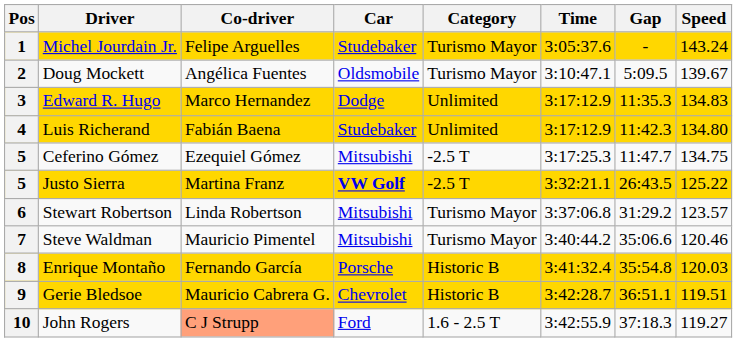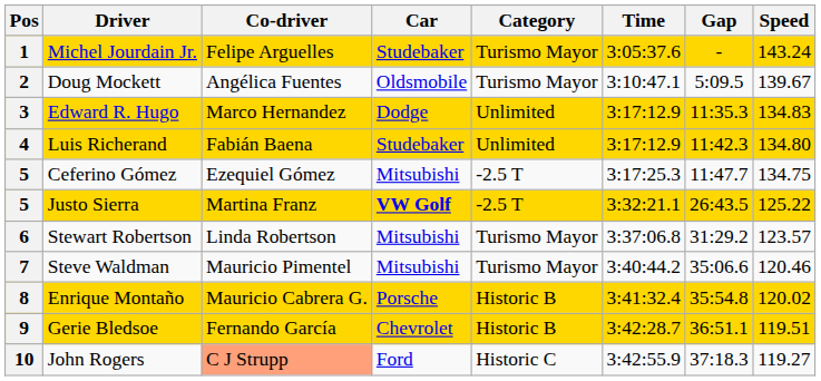 <table class="wikitable">
 <tr>
 <th>Pos</th>
 <th>Driver</th>
 <th>Co-driver</th>
 <th>Car</th>
 <th>Category</th>
 <th>Time</th>
 <th>Gap</th>
 <th>Speed</th>
 </tr>
 <tr style="background:gold;">
 <th>1</th>
 <td> <a href='#'>Michel Jourdain Jr.</a></td>
 <td> Felipe Arguelles</td>
 <td><a href='#'>Studebaker</a></td>
 <td>Turismo Mayor</td>
 <td align="center">3:05:37.6</td>
 <td align="center">-</td>
 <td align="center">143.24</td>
 </tr>
 <tr>
 <th>2</th>
 <td> Doug Mockett</td>
 <td> Angélica Fuentes</td>
 <td><a href='#'>Oldsmobile</a></td>
 <td>Turismo Mayor</td>
 <td align="center">3:10:47.1</td>
 <td align="center">5:09.5</td>
 <td align="center">139.67</td>
 </tr>
 <tr style="background:gold;">
 <th>3</th>
 <td> <a href='#'>Edward R. Hugo</a></td>
 <td> Marco Hernandez</td>
 <td><a href='#'>Dodge</a></td>
 <td>Unlimited</td>
 <td align="center">3:17:12.9</td>
 <td align="center">11:35.3</td>
 <td align="center">134.83</td>
 </tr>
 <tr style="background:gold;">
 <th>4</th>
 <td> Luis Richerand</td>
 <td> Fabián Baena</td>
 <td><a href='#'>Studebaker</a></td>
 <td>Unlimited</td>
 <td align="center">3:17:12.9</td>
 <td align="center">11:42.3</td>
 <td align="center">134.80</td>
 </tr>
 <tr>
 <th>5</th>
 <td> Ceferino Gómez</td>
 <td> Ezequiel Gómez</td>
 <td><a href='#'>Mitsubishi</a></td>
 <td>-2.5 T</td>
 <td align="center">3:17:25.3</td>
 <td align="center">11:47.7</td>
 <td align="center">134.75</td>
 </tr>
 <tr style="background:gold;">
 <th>5</th>
 <td> Justo Sierra</td>
 <td> Martina Franz</td>
 <td><strong><a href='#'>VW Golf</a></strong></td>
 <td>-2.5 T</td>
 <td align="center">3:32:21.1</td>
 <td align="center">26:43.5</td>
 <td align="center">125.22</td>
 </tr>
 <tr>
 <th>6</th>
 <td> Stewart Robertson</td>
 <td> Linda Robertson</td>
 <td><a href='#'>Mitsubishi</a></td>
 <td>Turismo Mayor</td>
 <td align="center">3:37:06.8</td>
 <td align="center">31:29.2</td>
 <td align="center">123.57</td>
 </tr>
 <tr>
 <th>7</th>
 <td> Steve Waldman</td>
 <td> Mauricio Pimentel</td>
 <td><a href='#'>Mitsubishi</a></td>
 <td>Turismo Mayor</td>
 <td align="center">3:40:44.2</td>
 <td align="center">35:06.6</td>
 <td align="center">120.46</td>
 </tr>
 <tr style="background:gold;">
 <th>8</th>
 <td> Enrique Montaño</td>
-<td> Fernando García</td>
+<td> Mauricio Cabrera G.</td>
 <td><a href='#'>Porsche</a></td>
 <td>Historic B</td>
 <td align="center">3:41:32.4</td>
 <td align="center">35:54.8</td>
-<td align="center">120.03</td>
+<td align="center">120.02</td>
 </tr>
 <tr style="background:gold;">
 <th>9</th>
 <td> Gerie Bledsoe</td>
-<td> Mauricio Cabrera G.</td>
+<td> Fernando García</td>
 <td><a href='#'>Chevrolet</a></td>
 <td>Historic B</td>
 <td align="center">3:42:28.7</td>
 <td align="center">36:51.1</td>
 <td align="center">119.51</td>
 </tr>
 <tr>
 <th>10</th>
 <td> John Rogers</td>
 <td style="background: lightsalmon;"> C J Strupp</td>
 <td><a href='#'>Ford</a></td>
-<td>1.6 - 2.5 T</td>
+<td>Historic C</td>
 <td align="center">3:42:55.9</td>
 <td align="center">37:18.3</td>
 <td align="center">119.27</td>
 </tr>
 </table>
